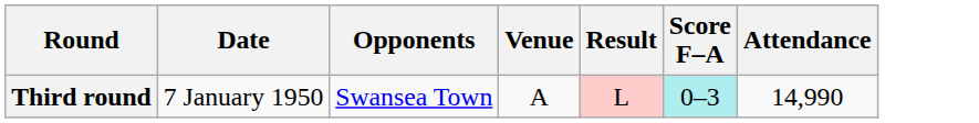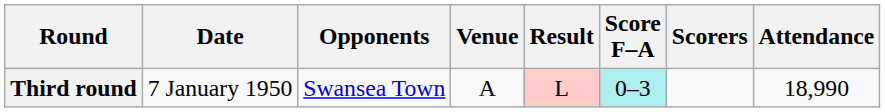 <table class="wikitable plainrowheaders" style="text-align:center">
 <tr>
 <th scope="col">Round</th>
 <th scope="col">Date</th>
 <th scope="col">Opponents</th>
 <th scope="col">Venue</th>
 <th scope="col">Result</th>
 <th scope="col">Score<br>F–A</th>
+<th scope="col">Scorers</th>
 <th scope="col">Attendance</th>
 </tr>
 <tr>
 <th scope="row">Third round</th>
 <td align="left">7 January 1950</td>
 <td align="left"><a href='#'>Swansea Town</a></td>
 <td>A</td>
 <td style=background:#fcc>L</td>
 <td style="background: paleturquoise;">0–3</td>
-<td>14,990</td>
+<td></td>
+<td>18,990</td>
 </tr>
 </table>
